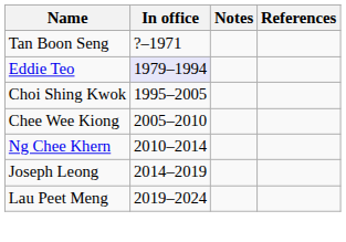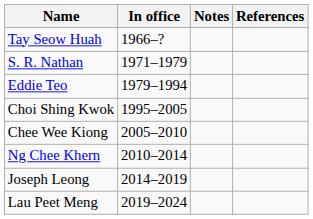 <table class="wikitable">
 <tr>
 <th>Name</th>
 <th>In office</th>
 <th>Notes</th>
 <th>References</th>
 </tr>
 <tr>
-<td>Tan Boon Seng</td>
-<td>?–1971</td>
+<td><a href='#'>Tay Seow Huah</a></td>
+<td>1966–?</td>
+<td></td>
+<td></td>
+</tr>
+<tr>
+<td><a href='#'>S. R. Nathan</a></td>
+<td>1971–1979</td>
 <td></td>
 <td></td>
 </tr>
 <tr>
 <td><a href='#'>Eddie Teo</a></td>
-<td style="background: lavender;">1979–1994</td>
+<td>1979–1994</td>
 <td></td>
 <td></td>
 </tr>
 <tr>
 <td>Choi Shing Kwok</td>
 <td>1995–2005 </td>
 <td></td>
 <td></td>
 </tr>
 <tr>
 <td>Chee Wee Kiong</td>
 <td>2005–2010</td>
 <td></td>
 <td></td>
 </tr>
 <tr>
 <td><a href='#'>Ng Chee Khern</a></td>
 <td>2010–2014</td>
 <td></td>
 <td></td>
 </tr>
 <tr>
 <td>Joseph Leong</td>
 <td>2014–2019</td>
 <td></td>
 <td></td>
 </tr>
 <tr>
 <td>Lau Peet Meng</td>
 <td>2019–2024</td>
 <td></td>
 <td></td>
 </tr>
 </table>
